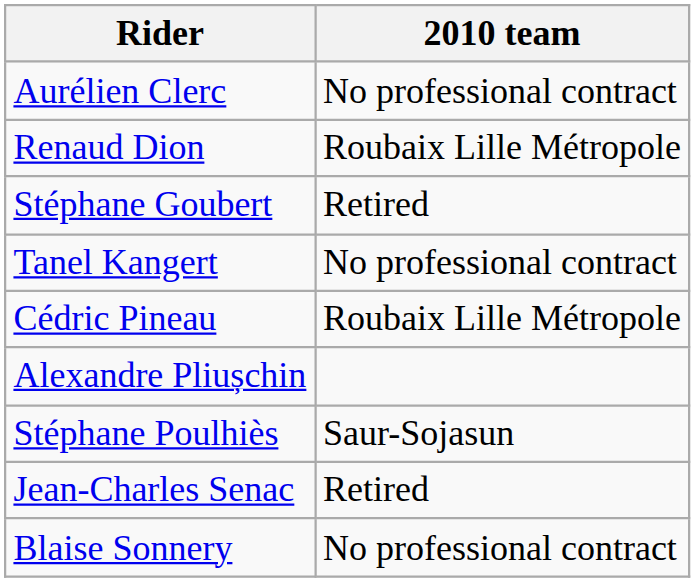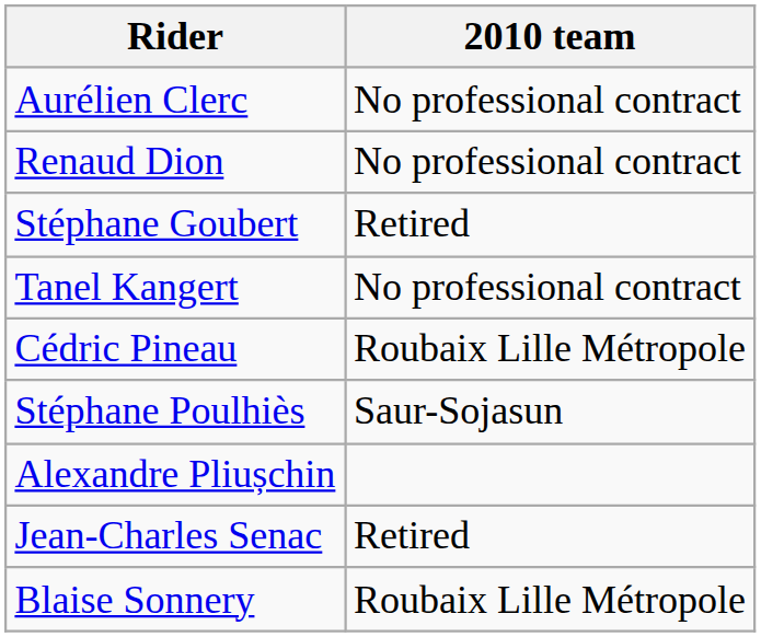 <table class="wikitable">
 <tr>
 <th>Rider</th>
 <th>2010 team</th>
 </tr>
 <tr>
 <td><a href='#'>Aurélien Clerc</a></td>
 <td>No professional contract</td>
 </tr>
 <tr>
 <td><a href='#'>Renaud Dion</a></td>
-<td>Roubaix Lille Métropole</td>
+<td>No professional contract</td>
 </tr>
 <tr>
 <td><a href='#'>Stéphane Goubert</a></td>
 <td>Retired</td>
 </tr>
 <tr>
 <td><a href='#'>Tanel Kangert</a></td>
 <td>No professional contract</td>
 </tr>
 <tr>
 <td><a href='#'>Cédric Pineau</a></td>
 <td>Roubaix Lille Métropole</td>
 </tr>
 <tr>
+<td><a href='#'>Stéphane Poulhiès</a></td>
+<td>Saur-Sojasun</td>
+</tr>
+<tr>
 <td><a href='#'>Alexandre Pliușchin</a></td>
 <td></td>
-</tr>
-<tr>
-<td><a href='#'>Stéphane Poulhiès</a></td>
-<td>Saur-Sojasun</td>
 </tr>
 <tr>
 <td><a href='#'>Jean-Charles Senac</a></td>
 <td>Retired</td>
 </tr>
 <tr>
 <td><a href='#'>Blaise Sonnery</a></td>
-<td>No professional contract</td>
+<td>Roubaix Lille Métropole</td>
 </tr>
 </table>
